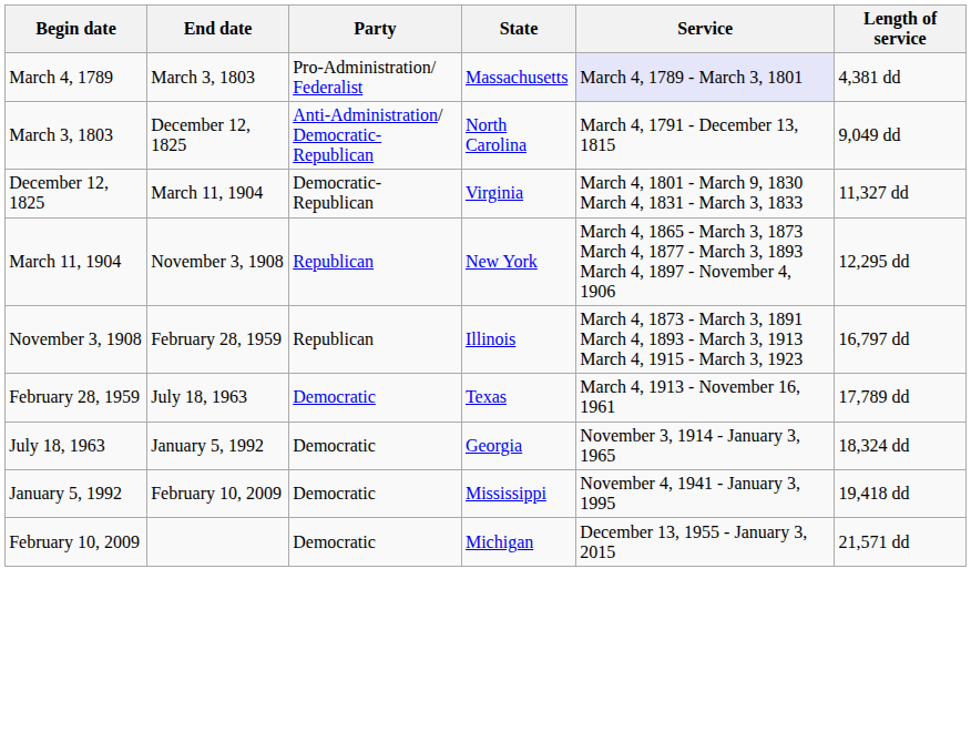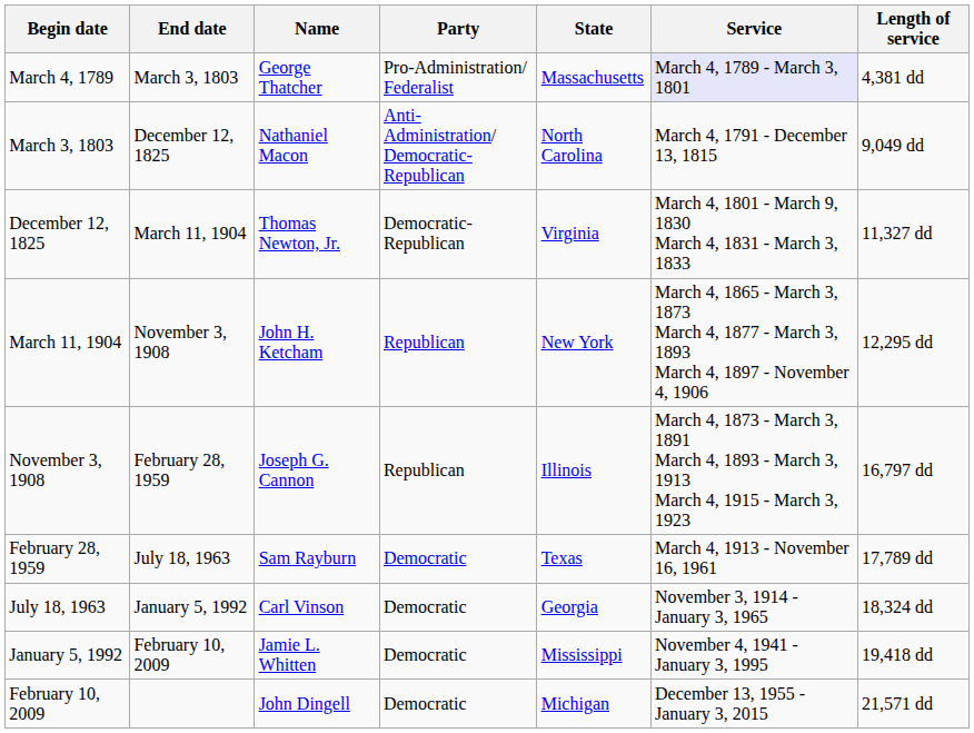 <table class="wikitable">
 <tr>
 <th>Begin date</th>
 <th>End date</th>
+<th>Name</th>
 <th>Party</th>
 <th>State</th>
 <th>Service</th>
 <th>Length of service</th>
 </tr>
 <tr>
 <td>March 4, 1789</td>
 <td>March 3, 1803</td>
+<td><a href='#'>George Thatcher</a></td>
 <td>Pro-Administration/<br><a href='#'>Federalist</a></td>
 <td><a href='#'>Massachusetts</a></td>
 <td style="background: lavender;">March 4, 1789 - March 3, 1801</td>
 <td>4,381 dd</td>
 </tr>
 <tr>
 <td>March 3, 1803</td>
 <td>December 12, 1825</td>
+<td><a href='#'>Nathaniel Macon</a></td>
 <td><a href='#'>Anti-Administration</a>/<br><a href='#'>Democratic-Republican</a></td>
 <td><a href='#'>North Carolina</a></td>
 <td>March 4, 1791 - December 13, 1815</td>
 <td>9,049 dd</td>
 </tr>
 <tr>
 <td>December 12, 1825</td>
 <td>March 11, 1904</td>
+<td><a href='#'>Thomas Newton, Jr.</a></td>
 <td>Democratic-Republican</td>
 <td><a href='#'>Virginia</a></td>
 <td>March 4, 1801 - March 9, 1830<br>March 4, 1831 - March 3, 1833</td>
 <td>11,327 dd</td>
 </tr>
 <tr>
 <td>March 11, 1904</td>
 <td>November 3, 1908</td>
+<td><a href='#'>John H. Ketcham</a></td>
 <td><a href='#'>Republican</a></td>
 <td><a href='#'>New York</a></td>
 <td>March 4, 1865 - March 3, 1873<br>March 4, 1877 - March 3, 1893<br>March 4, 1897 - November 4, 1906</td>
 <td>12,295 dd</td>
 </tr>
 <tr>
 <td>November 3, 1908</td>
 <td>February 28, 1959</td>
+<td><a href='#'>Joseph G. Cannon</a></td>
 <td>Republican</td>
 <td><a href='#'>Illinois</a></td>
 <td>March 4, 1873 - March 3, 1891 <br> March 4, 1893 - March 3, 1913 <br> March 4, 1915 - March 3, 1923</td>
 <td>16,797 dd</td>
 </tr>
 <tr>
 <td>February 28, 1959</td>
 <td>July 18, 1963</td>
+<td><a href='#'>Sam Rayburn</a></td>
 <td><a href='#'>Democratic</a></td>
 <td><a href='#'>Texas</a></td>
 <td>March 4, 1913 - November 16, 1961</td>
 <td>17,789 dd</td>
 </tr>
 <tr>
 <td>July 18, 1963</td>
 <td>January 5, 1992</td>
+<td><a href='#'>Carl Vinson</a></td>
 <td>Democratic</td>
 <td><a href='#'>Georgia</a></td>
 <td>November 3, 1914 - January 3, 1965</td>
 <td>18,324 dd</td>
 </tr>
 <tr>
 <td>January 5, 1992</td>
 <td>February 10, 2009</td>
+<td><a href='#'>Jamie L. Whitten</a></td>
 <td>Democratic</td>
 <td><a href='#'>Mississippi</a></td>
 <td>November 4, 1941 - January 3, 1995</td>
 <td>19,418 dd</td>
 </tr>
 <tr>
 <td>February 10, 2009</td>
 <td></td>
+<td><a href='#'>John Dingell</a></td>
 <td>Democratic</td>
 <td><a href='#'>Michigan</a></td>
 <td>December 13, 1955 - January 3, 2015</td>
 <td>21,571 dd</td>
 </tr>
 </table>
